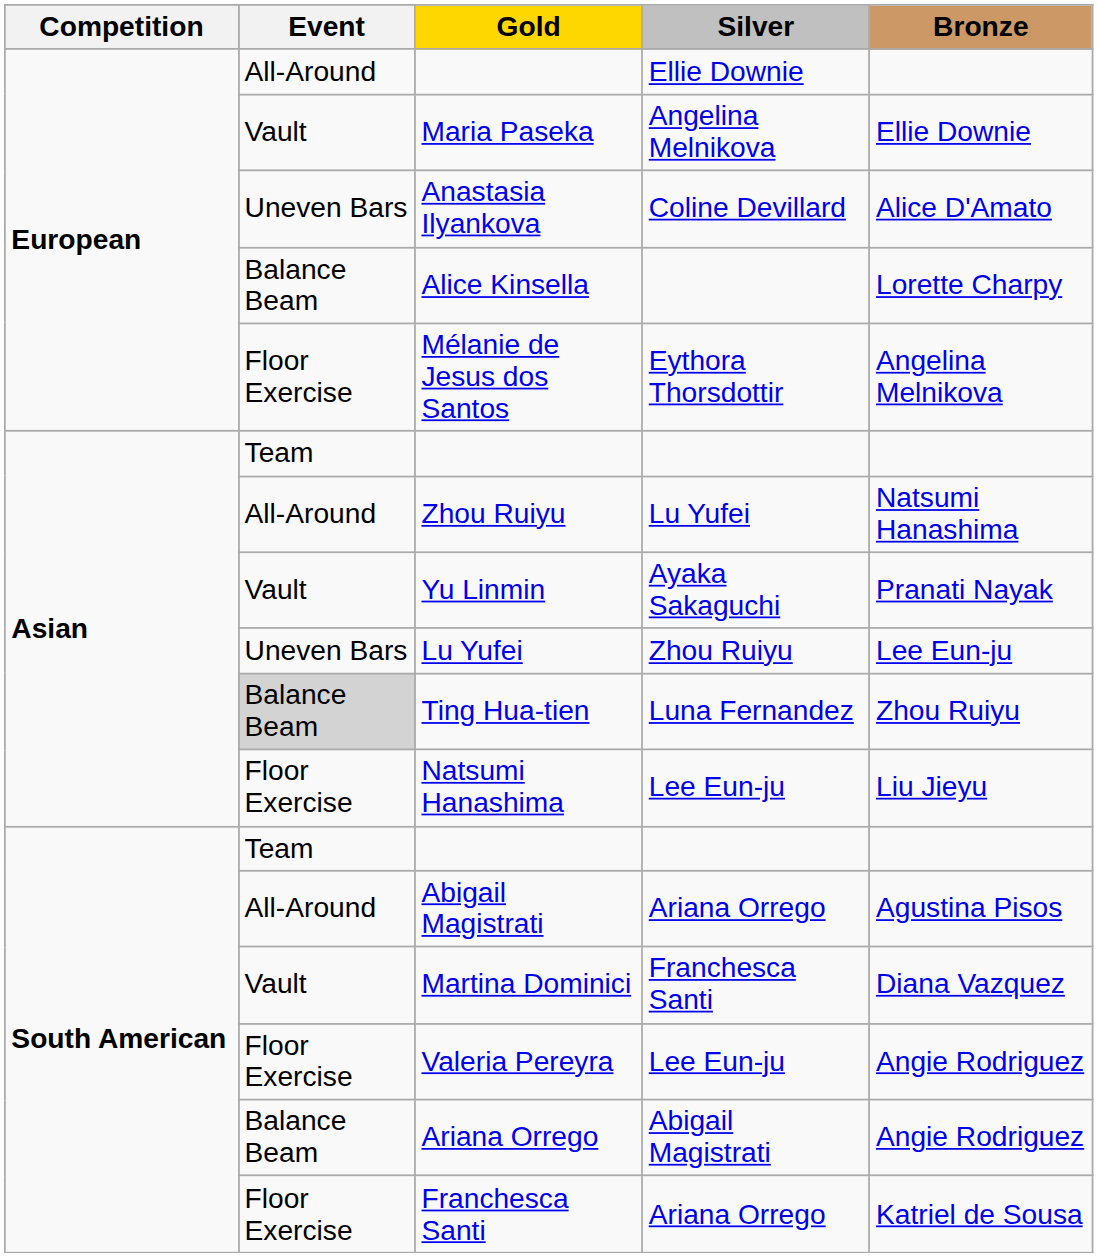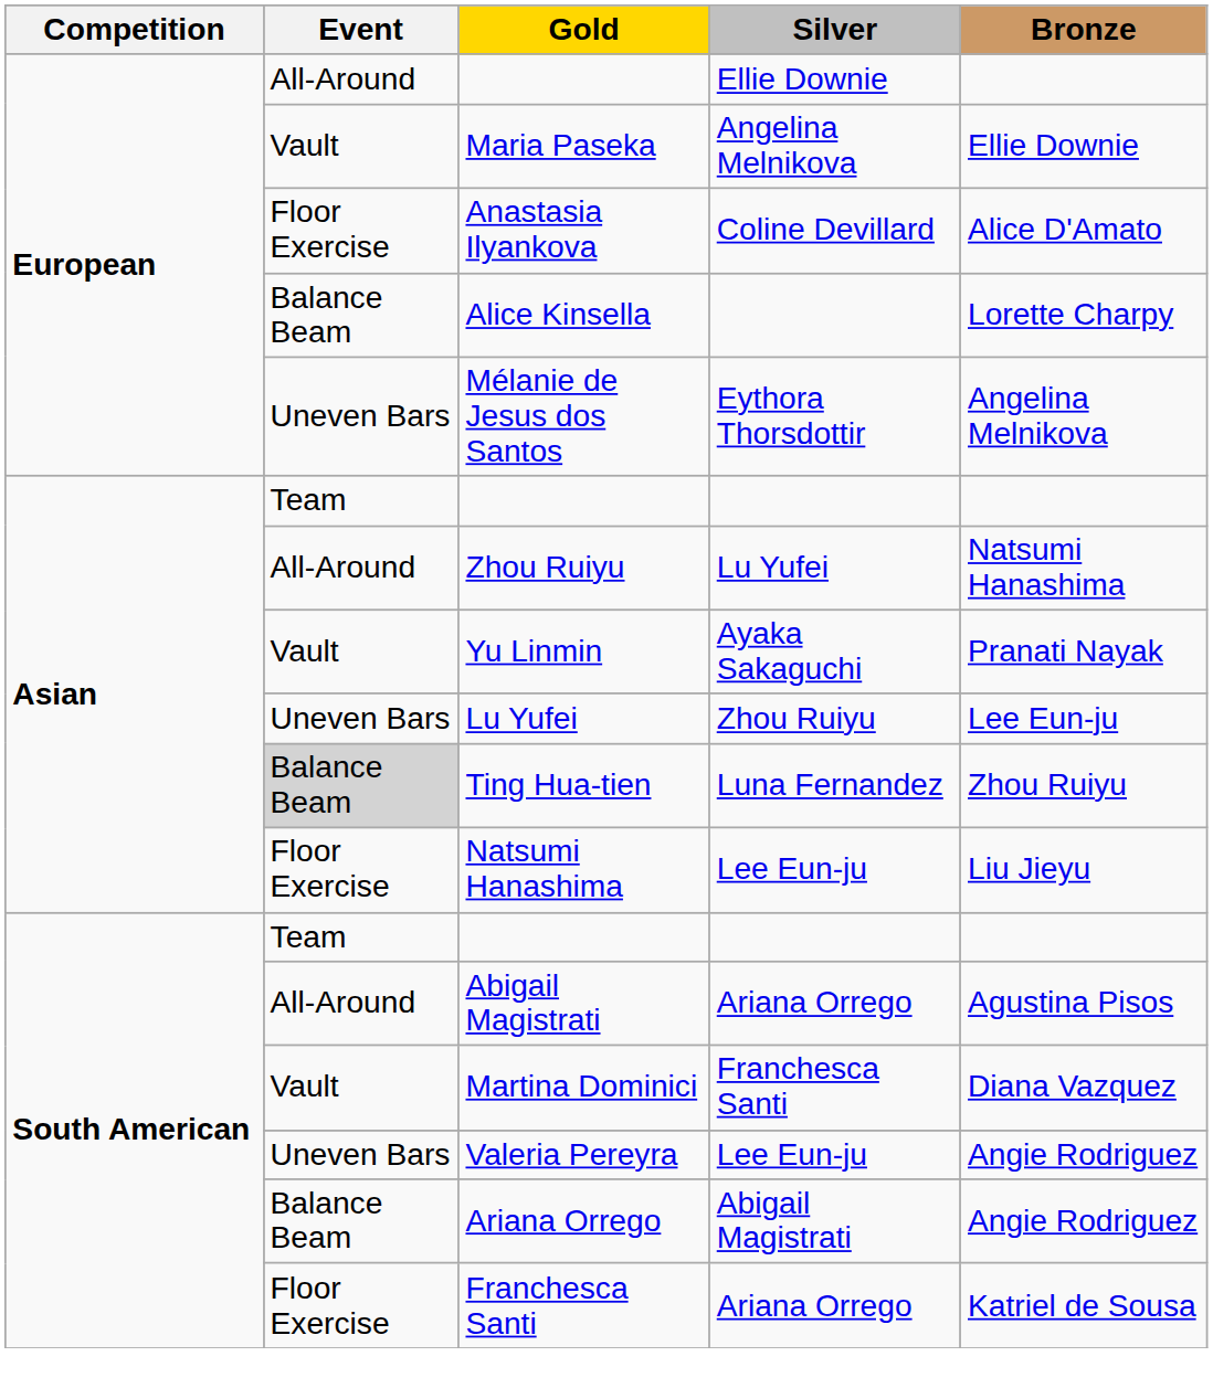 <table class="wikitable" style="width:70%;">
 <tr>
 <th style="text-align:center; width:5%;">Competition</th>
 <th style="text-align:center; width:5%;">Event</th>
 <td style="text-align:center; width:6%; background:gold;"><strong>Gold</strong></td>
 <td style="text-align:center; width:6%; background:silver;"><strong>Silver</strong></td>
 <td style="text-align:center; width:6%; background:#c96;"><strong>Bronze</strong></td>
 </tr>
 <tr>
 <td rowspan=5><strong>European</strong></td>
 <td>All-Around</td>
 <td></td>
 <td> <a href='#'>Ellie Downie</a></td>
 <td></td>
 </tr>
 <tr>
 <td>Vault</td>
 <td> <a href='#'>Maria Paseka</a></td>
 <td> <a href='#'>Angelina Melnikova</a></td>
 <td> <a href='#'>Ellie Downie</a></td>
 </tr>
 <tr>
-<td>Uneven Bars</td>
+<td> Floor Exercise </td>
 <td> <a href='#'>Anastasia Ilyankova</a></td>
 <td> <a href='#'>Coline Devillard</a></td>
 <td> <a href='#'>Alice D'Amato</a></td>
 </tr>
 <tr>
 <td>Balance Beam</td>
 <td> <a href='#'>Alice Kinsella</a></td>
 <td></td>
 <td> <a href='#'>Lorette Charpy</a></td>
 </tr>
 <tr>
-<td> Floor Exercise </td>
+<td>Uneven Bars</td>
 <td> <a href='#'>Mélanie de Jesus dos Santos</a></td>
 <td> <a href='#'>Eythora Thorsdottir</a></td>
 <td> <a href='#'>Angelina Melnikova</a></td>
 </tr>
 <tr>
 <td rowspan=6><strong>Asian</strong></td>
 <td>Team</td>
 <td></td>
 <td></td>
 <td></td>
 </tr>
 <tr>
 <td>All-Around</td>
 <td> <a href='#'>Zhou Ruiyu</a></td>
 <td> <a href='#'>Lu Yufei</a></td>
 <td> <a href='#'>Natsumi Hanashima</a></td>
 </tr>
 <tr>
 <td>Vault</td>
 <td> <a href='#'>Yu Linmin</a></td>
 <td> <a href='#'>Ayaka Sakaguchi</a></td>
 <td> <a href='#'>Pranati Nayak</a></td>
 </tr>
 <tr>
 <td>Uneven Bars</td>
 <td> <a href='#'>Lu Yufei</a></td>
 <td> <a href='#'>Zhou Ruiyu</a></td>
 <td> <a href='#'>Lee Eun-ju</a></td>
 </tr>
 <tr>
 <td style="background: lightgrey;">Balance Beam</td>
 <td> <a href='#'>Ting Hua-tien</a></td>
 <td> <a href='#'>Luna Fernandez</a></td>
 <td> <a href='#'>Zhou Ruiyu</a></td>
 </tr>
 <tr>
 <td> Floor Exercise </td>
 <td> <a href='#'>Natsumi Hanashima</a></td>
 <td> <a href='#'>Lee Eun-ju</a></td>
 <td> <a href='#'>Liu Jieyu</a></td>
 </tr>
 <tr>
 <td rowspan=6><strong>South American</strong></td>
 <td>Team</td>
 <td></td>
 <td></td>
 <td></td>
 </tr>
 <tr>
 <td>All-Around</td>
 <td> <a href='#'>Abigail Magistrati</a></td>
 <td> <a href='#'>Ariana Orrego</a></td>
 <td> <a href='#'>Agustina Pisos</a></td>
 </tr>
 <tr>
 <td>Vault</td>
 <td> <a href='#'>Martina Dominici</a></td>
 <td> <a href='#'>Franchesca Santi</a></td>
 <td> <a href='#'>Diana Vazquez</a></td>
 </tr>
 <tr>
-<td> Floor Exercise </td>
+<td>Uneven Bars</td>
 <td> <a href='#'>Valeria Pereyra</a></td>
 <td> <a href='#'>Lee Eun-ju</a></td>
 <td> <a href='#'>Angie Rodriguez</a></td>
 </tr>
 <tr>
 <td>Balance Beam</td>
 <td> <a href='#'>Ariana Orrego</a></td>
 <td> <a href='#'>Abigail Magistrati</a></td>
 <td> <a href='#'>Angie Rodriguez</a></td>
 </tr>
 <tr>
 <td>Floor Exercise</td>
 <td> <a href='#'>Franchesca Santi</a></td>
 <td> <a href='#'>Ariana Orrego</a></td>
 <td> <a href='#'>Katriel de Sousa</a></td>
 </tr>
 </table>
